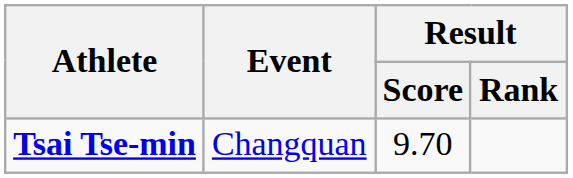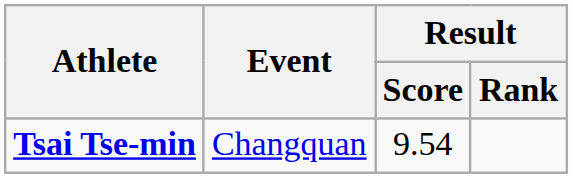 <table class="wikitable" style="text-align:center; font-size:90%">
 <tr>
 <th rowspan="2">Athlete</th>
 <th rowspan="2">Event</th>
 <th colspan="2">Result</th>
 </tr>
 <tr>
 <th>Score</th>
 <th>Rank</th>
 </tr>
 <tr>
 <td align="left"><strong><a href='#'>Tsai Tse-min</a></strong></td>
 <td align="left"><a href='#'>Changquan</a></td>
-<td>9.70</td>
+<td>9.54</td>
 <td></td>
 </tr>
 </table>
